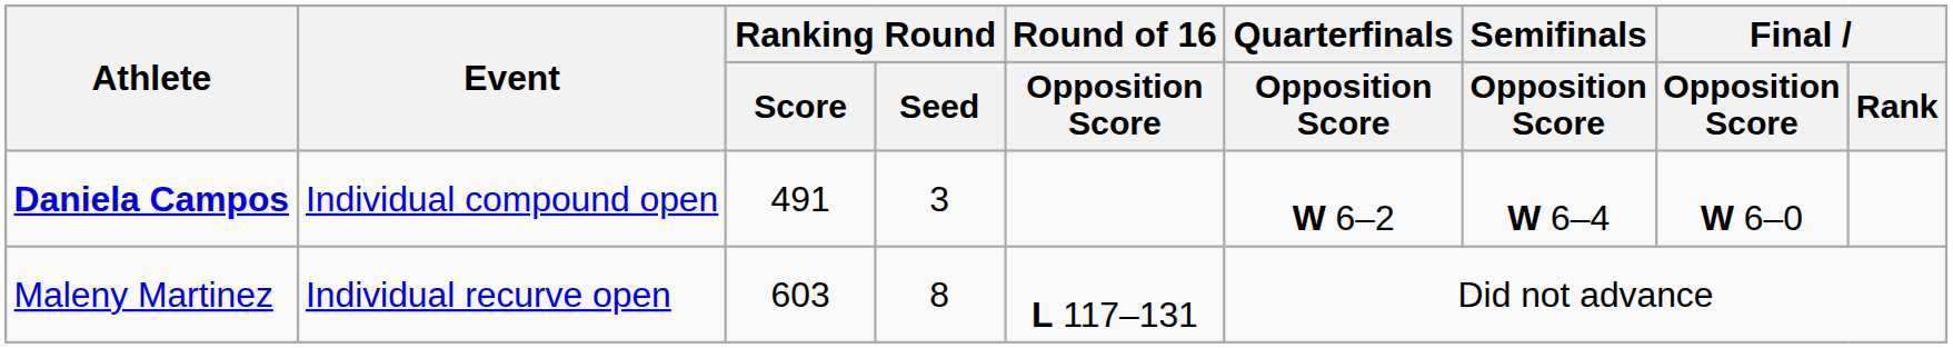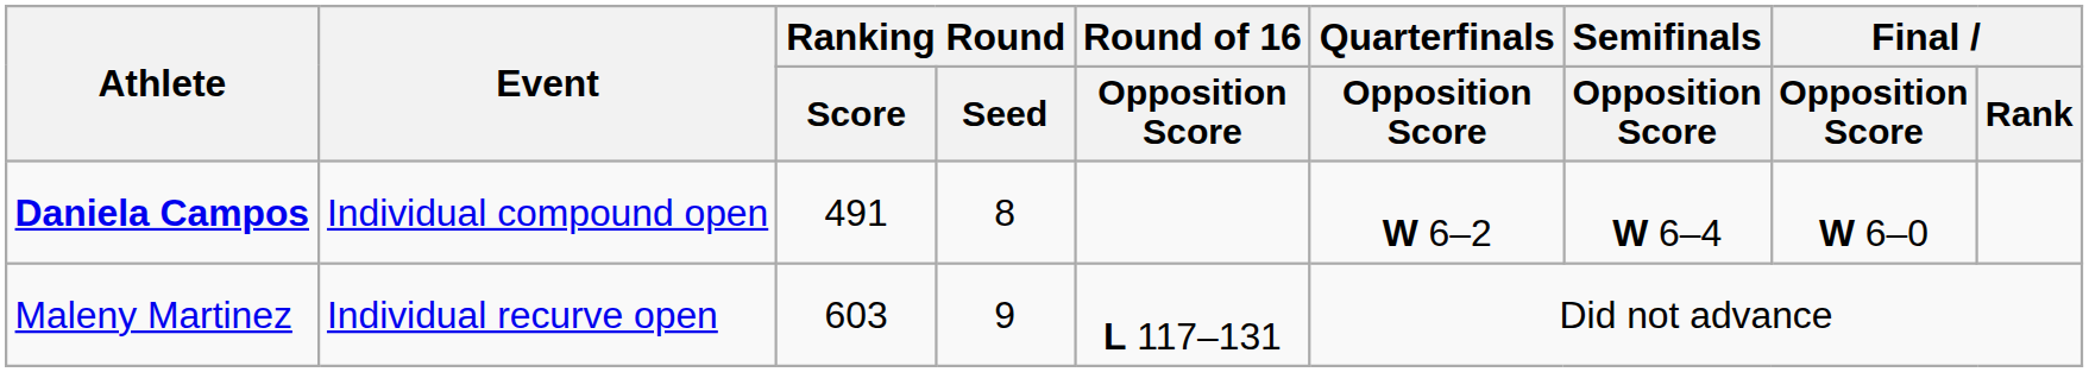 <table class=wikitable style=font-size:90%;text-align:center>
 <tr>
 <th rowspan=2>Athlete</th>
 <th rowspan=2>Event</th>
 <th colspan=2>Ranking Round</th>
 <th>Round of 16</th>
 <th>Quarterfinals</th>
 <th>Semifinals</th>
 <th colspan=2>Final / </th>
 </tr>
 <tr style=font-size:95%>
 <th>Score</th>
 <th>Seed</th>
 <th>Opposition<br>Score</th>
 <th>Opposition<br>Score</th>
 <th>Opposition<br>Score</th>
 <th>Opposition<br>Score</th>
 <th>Rank</th>
 </tr>
 <tr>
 <td align=left><strong><a href='#'>Daniela Campos</a></strong></td>
 <td align=left><a href='#'>Individual compound open</a></td>
 <td>491</td>
-<td>3</td>
+<td>8</td>
 <td></td>
 <td><br><strong>W</strong> 6–2</td>
 <td><br><strong>W</strong> 6–4</td>
 <td><br><strong>W</strong> 6–0</td>
 <td></td>
 </tr>
 <tr>
 <td align=left><a href='#'>Maleny Martinez</a></td>
 <td align=left><a href='#'>Individual recurve open</a></td>
 <td>603</td>
-<td>8</td>
+<td>9</td>
 <td><br><strong>L</strong> 117–131</td>
 <td colspan=4>Did not advance</td>
 </tr>
 </table>
